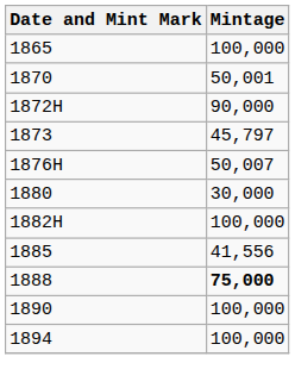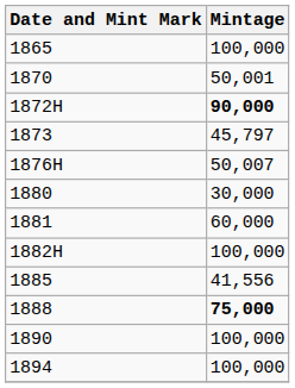 <table class="wikitable">
 <tr>
 <th>Date and Mint Mark</th>
 <th>Mintage</th>
 </tr>
 <tr>
 <td>1865</td>
 <td>100,000</td>
 </tr>
 <tr>
 <td>1870</td>
 <td>50,001</td>
 </tr>
 <tr>
 <td>1872H</td>
-<td>90,000</td>
+<td><strong>90,000</strong></td>
 </tr>
 <tr>
 <td>1873</td>
 <td>45,797</td>
 </tr>
 <tr>
 <td>1876H</td>
 <td>50,007</td>
 </tr>
 <tr>
 <td>1880</td>
 <td>30,000</td>
+</tr>
+<tr>
+<td>1881</td>
+<td>60,000</td>
 </tr>
 <tr>
 <td>1882H</td>
 <td>100,000</td>
 </tr>
 <tr>
 <td>1885</td>
 <td>41,556</td>
 </tr>
 <tr>
 <td>1888</td>
 <td><strong>75,000</strong></td>
 </tr>
 <tr>
 <td>1890</td>
 <td>100,000</td>
 </tr>
 <tr>
 <td>1894</td>
 <td>100,000</td>
 </tr>
 <tr>
 </tr>
 </table>
